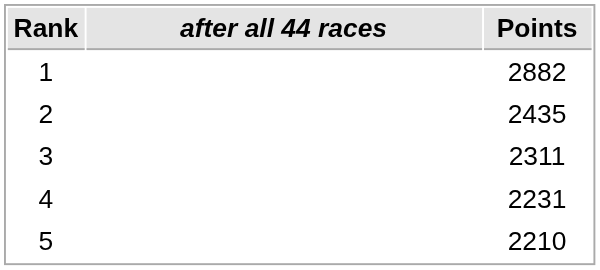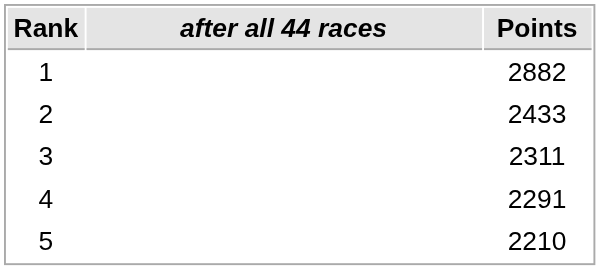 <table cellspacing="1" cellpadding="3" style="border:1px solid #aaa; font-size:86%;">
 <tr style="background:#e4e4e4;">
 <th !  style="border-bottom:1px solid #aaa; width:10px;">Rank</th>
 <th style="border-bottom:1px solid #aaa; width:200px;"><em>after all 44 races</em></th>
 <th style="border-bottom:1px solid #aaa; width:50px;">Points</th>
 </tr>
 <tr>
 <td align=center>1</td>
 <td></td>
 <td align=center>2882</td>
 </tr>
 <tr>
 <td align=center>2</td>
 <td></td>
-<td align=center>2435</td>
+<td align=center>2433</td>
 </tr>
 <tr>
 <td align=center>3</td>
 <td></td>
 <td align=center>2311</td>
 </tr>
 <tr>
 <td align=center>4</td>
 <td>  </td>
-<td align=center>2231</td>
+<td align=center>2291</td>
 </tr>
 <tr>
 <td align=center>5</td>
 <td></td>
 <td align=center>2210</td>
 </tr>
 </table>
